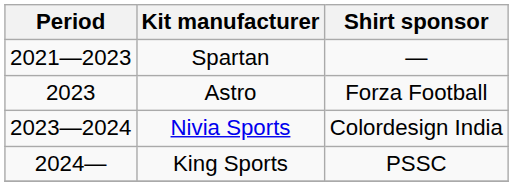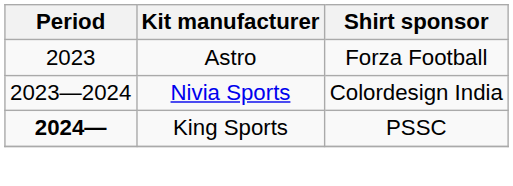 <table class="wikitable" style="text-align:center;margin-left:1em;float:center">
 <tr>
 <th>Period</th>
 <th>Kit manufacturer</th>
 <th>Shirt sponsor</th>
-</tr>
-<tr>
-<td>2021—2023</td>
-<td>Spartan</td>
-<td>—</td>
 </tr>
 <tr>
 <td>2023</td>
 <td>Astro</td>
 <td>Forza Football</td>
 </tr>
 <tr>
 <td>2023—2024</td>
 <td><a href='#'>Nivia Sports</a></td>
 <td>Colordesign India</td>
 </tr>
 <tr>
-<td>2024—</td>
+<td><strong>2024—</strong></td>
 <td>King Sports</td>
 <td>PSSC</td>
 </tr>
 <tr>
 </tr>
 </table>
